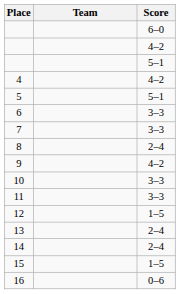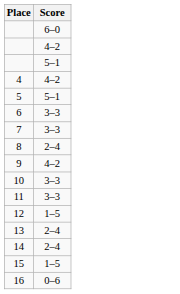 <table class="wikitable" style="text-align:center;">
 <tr>
 <th width=30>Place</th>
-<th width=150>Team</th>
 <th width=50>Score</th>
 </tr>
 <tr>
 <td></td>
-<td align="left"></td>
 <td>6–0</td>
 </tr>
 <tr>
 <td></td>
-<td align="left"></td>
 <td>4–2</td>
 </tr>
 <tr>
 <td></td>
-<td align="left"></td>
 <td>5–1</td>
 </tr>
 <tr>
 <td>4</td>
-<td align="left"></td>
 <td>4–2</td>
 </tr>
 <tr>
 <td>5</td>
-<td align="left"></td>
 <td>5–1</td>
 </tr>
 <tr>
 <td>6</td>
-<td align="left"></td>
 <td>3–3</td>
 </tr>
 <tr>
 <td>7</td>
-<td align="left"></td>
 <td>3–3</td>
 </tr>
 <tr>
 <td>8</td>
-<td align="left"></td>
 <td>2–4</td>
 </tr>
 <tr>
 <td>9</td>
-<td align="left"></td>
 <td>4–2</td>
 </tr>
 <tr>
 <td>10</td>
-<td align="left"></td>
 <td>3–3</td>
 </tr>
 <tr>
 <td>11</td>
-<td align="left"></td>
 <td>3–3</td>
 </tr>
 <tr>
 <td>12</td>
-<td align="left"></td>
 <td>1–5</td>
 </tr>
 <tr>
 <td>13</td>
-<td align="left"></td>
 <td>2–4</td>
 </tr>
 <tr>
 <td>14</td>
-<td align="left"></td>
 <td>2–4</td>
 </tr>
 <tr>
 <td>15</td>
-<td align="left"></td>
 <td>1–5</td>
 </tr>
 <tr>
 <td>16</td>
-<td align="left"></td>
 <td>0–6</td>
 </tr>
 </table>
